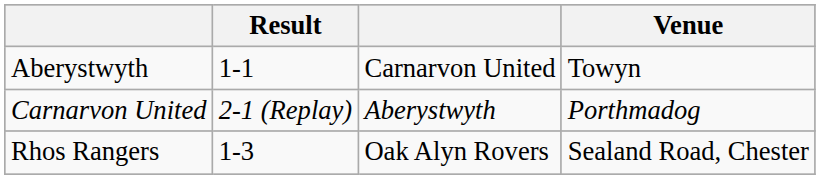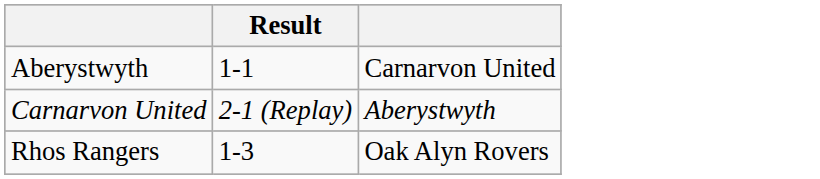 <table class="wikitable">
 <tr>
 <th></th>
 <th>Result</th>
 <th></th>
-<th>Venue</th>
 </tr>
 <tr>
 <td>Aberystwyth</td>
 <td>1-1</td>
 <td>Carnarvon United</td>
-<td>Towyn</td>
 </tr>
 <tr>
 <td><em>Carnarvon United</em></td>
 <td><em>2-1 (Replay)</em></td>
 <td><em>Aberystwyth</em></td>
-<td><em>Porthmadog</em></td>
 </tr>
 <tr>
 <td>Rhos Rangers</td>
 <td>1-3</td>
 <td>Oak Alyn Rovers</td>
-<td> Sealand Road, Chester</td>
 </tr>
 </table>
